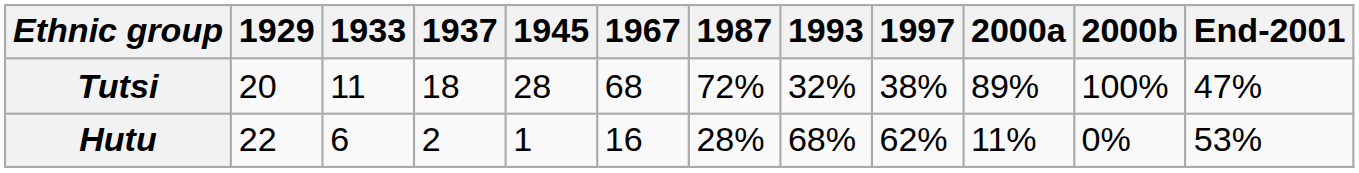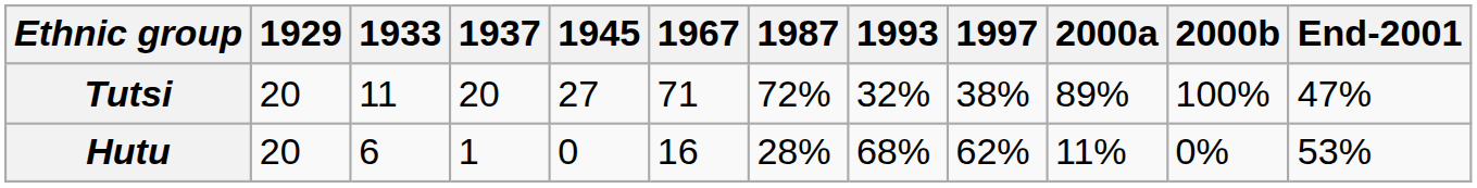 <table class="wikitable">
 <tr>
 <th><em>Ethnic group</em></th>
 <th>1929</th>
 <th>1933</th>
 <th>1937</th>
 <th>1945</th>
 <th>1967</th>
 <th>1987</th>
 <th>1993</th>
 <th>1997</th>
 <th>2000a</th>
 <th>2000b</th>
 <th>End-2001</th>
 </tr>
 <tr>
 <th><em>Tutsi</em></th>
 <td>20</td>
 <td>11</td>
-<td>18</td>
-<td>28</td>
-<td>68</td>
+<td>20</td>
+<td>27</td>
+<td>71</td>
 <td>72%</td>
 <td>32%</td>
 <td>38%</td>
 <td>89%</td>
 <td>100%</td>
 <td>47%</td>
 </tr>
 <tr>
 <th><em>Hutu</em></th>
-<td>22</td>
+<td>20</td>
 <td>6</td>
-<td>2</td>
 <td>1</td>
+<td>0</td>
 <td>16</td>
 <td>28%</td>
 <td>68%</td>
 <td>62%</td>
 <td>11%</td>
 <td>0%</td>
 <td>53%</td>
 </tr>
 </table>
